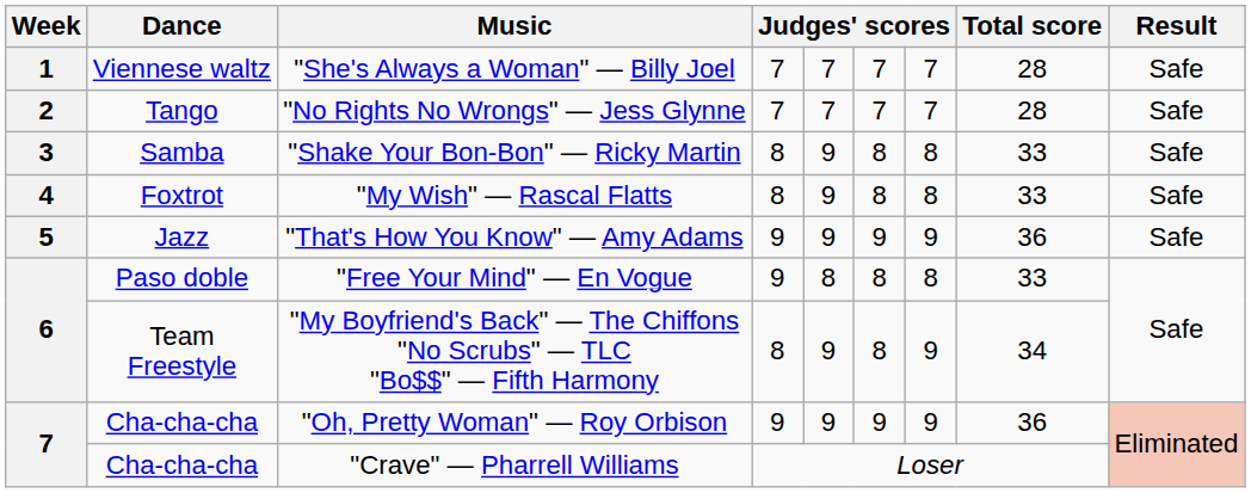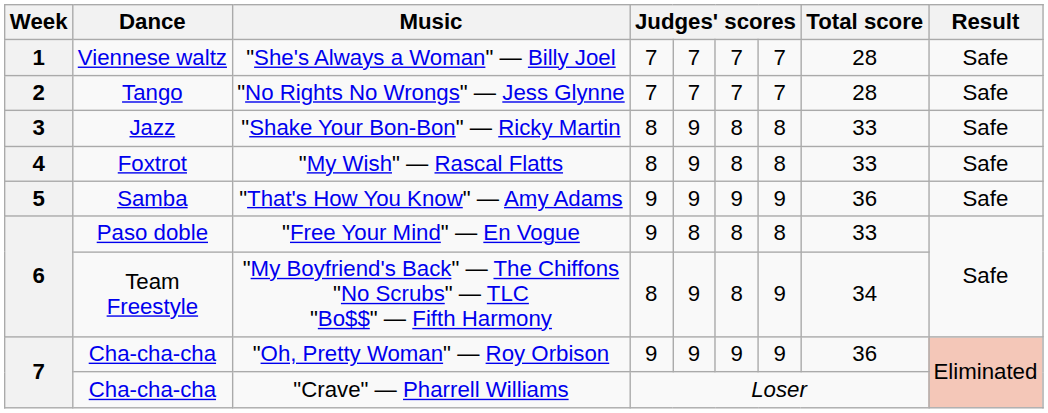 <table class="wikitable unsortable" style="text-align:center;">
 <tr>
 <th scope="col">Week</th>
 <th scope="col">Dance</th>
 <th scope="col">Music</th>
 <th colspan="4" scope="col">Judges' scores</th>
 <th>Total score</th>
 <th scope="col">Result</th>
 </tr>
 <tr>
 <th scope="row">1</th>
 <td><a href='#'>Viennese waltz</a></td>
 <td>"<a href='#'>She's Always a Woman</a>" — <a href='#'>Billy Joel</a></td>
 <td>7</td>
 <td>7</td>
 <td>7</td>
 <td>7</td>
 <td>28</td>
 <td>Safe</td>
 </tr>
 <tr>
 <th scope="row">2</th>
 <td><a href='#'>Tango</a></td>
 <td>"<a href='#'>No Rights No Wrongs</a>" — <a href='#'>Jess Glynne</a></td>
 <td>7</td>
 <td>7</td>
 <td>7</td>
 <td>7</td>
 <td>28</td>
 <td>Safe</td>
 </tr>
 <tr>
 <th scope="row">3</th>
-<td><a href='#'>Samba</a></td>
+<td><a href='#'>Jazz</a></td>
 <td>"<a href='#'>Shake Your Bon-Bon</a>" — <a href='#'>Ricky Martin</a></td>
 <td>8</td>
 <td>9</td>
 <td>8</td>
 <td>8</td>
 <td>33</td>
 <td>Safe</td>
 </tr>
 <tr>
 <th scope="row">4</th>
 <td><a href='#'>Foxtrot</a></td>
 <td>"<a href='#'>My Wish</a>" — <a href='#'>Rascal Flatts</a></td>
 <td>8</td>
 <td>9</td>
 <td>8</td>
 <td>8</td>
 <td>33</td>
 <td>Safe</td>
 </tr>
 <tr>
 <th scope="row">5</th>
-<td><a href='#'>Jazz</a></td>
+<td><a href='#'>Samba</a></td>
 <td>"<a href='#'>That's How You Know</a>" — <a href='#'>Amy Adams</a></td>
 <td>9</td>
 <td>9</td>
 <td>9</td>
 <td>9</td>
 <td>36</td>
 <td>Safe</td>
 </tr>
 <tr>
 <th rowspan="2" scope="row">6</th>
 <td><a href='#'>Paso doble</a></td>
 <td>"<a href='#'>Free Your Mind</a>" — <a href='#'>En Vogue</a></td>
 <td>9</td>
 <td>8</td>
 <td>8</td>
 <td>8</td>
 <td>33</td>
 <td rowspan="2">Safe</td>
 </tr>
 <tr>
 <td>Team<br><a href='#'>Freestyle</a></td>
 <td>"<a href='#'>My Boyfriend's Back</a>" — <a href='#'>The Chiffons</a><br>"<a href='#'>No Scrubs</a>" — <a href='#'>TLC</a><br>"<a href='#'>Bo$$</a>" — <a href='#'>Fifth Harmony</a></td>
 <td>8</td>
 <td>9</td>
 <td>8</td>
 <td>9</td>
 <td>34</td>
 </tr>
 <tr>
 <th rowspan="2" scope="row">7</th>
 <td><a href='#'>Cha-cha-cha</a></td>
 <td>"<a href='#'>Oh, Pretty Woman</a>" — <a href='#'>Roy Orbison</a></td>
 <td>9</td>
 <td>9</td>
 <td>9</td>
 <td>9</td>
 <td>36</td>
 <td rowspan="2" bgcolor="f4c7b8">Eliminated</td>
 </tr>
 <tr>
 <td><a href='#'>Cha-cha-cha</a></td>
 <td>"Crave" — <a href='#'>Pharrell Williams</a></td>
 <td colspan="5"><em>Loser</em></td>
 </tr>
 </table>
